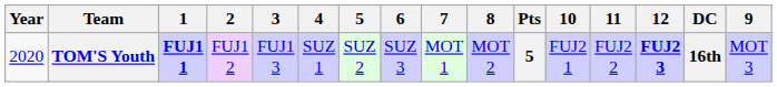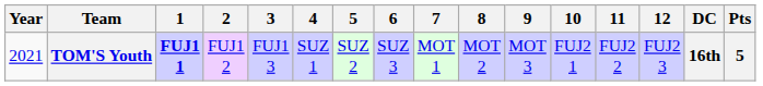 <table class="wikitable" style="text-align:center; font-size:85%">
 <tr>
 <th>Year</th>
 <th>Team</th>
 <th>1</th>
 <th>2</th>
 <th>3</th>
 <th>4</th>
 <th>5</th>
 <th>6</th>
 <th>7</th>
 <th>8</th>
-<th>Pts</th>
+<th>9</th>
 <th>10</th>
 <th>11</th>
 <th>12</th>
 <th>DC</th>
-<th>9</th>
+<th>Pts</th>
 </tr>
 <tr>
-<td><a href='#'>2020</a></td>
+<td><a href='#'>2021</a></td>
 <th nowrap><a href='#'>TOM'S Youth</a></th>
 <td style="background:#cfcfff;"><strong><a href='#'>FUJ1<br>1</a><br></strong></td>
 <td style="background:#efcfff;"><a href='#'>FUJ1<br>2</a><br></td>
 <td style="background:#cfcfff;"><a href='#'>FUJ1<br>3</a><br></td>
 <td style="background:#cfcfff;"><a href='#'>SUZ<br>1</a><br></td>
 <td style="background:#dfffdf;"><a href='#'>SUZ<br>2</a><br></td>
 <td style="background:#cfcfff;"><a href='#'>SUZ<br>3</a><br></td>
 <td style="background:#dfffdf;"><a href='#'>MOT<br>1</a><br></td>
 <td style="background:#cfcfff;"><a href='#'>MOT<br>2</a><br></td>
-<th>5</th>
+<td style="background:#cfcfff;"><a href='#'>MOT<br>3</a><br></td>
 <td style="background:#cfcfff;"><a href='#'>FUJ2<br>1</a><br></td>
 <td style="background:#cfcfff;"><a href='#'>FUJ2<br>2</a><br></td>
-<td style="background:#cfcfff;"><strong><a href='#'>FUJ2<br>3</a><br></strong></td>
+<td style="background:#cfcfff;"><a href='#'>FUJ2<br>3</a><br></td>
 <th>16th</th>
-<td style="background:#cfcfff;"><a href='#'>MOT<br>3</a><br></td>
+<th>5</th>
 </tr>
 </table>
